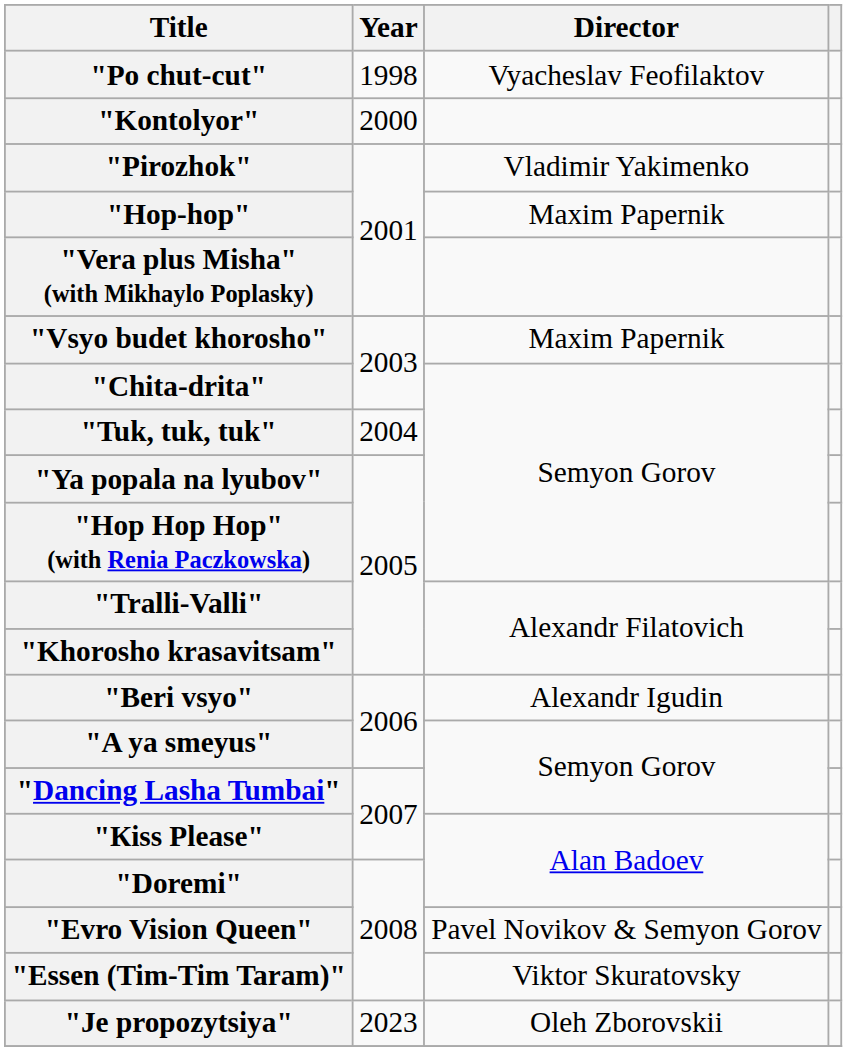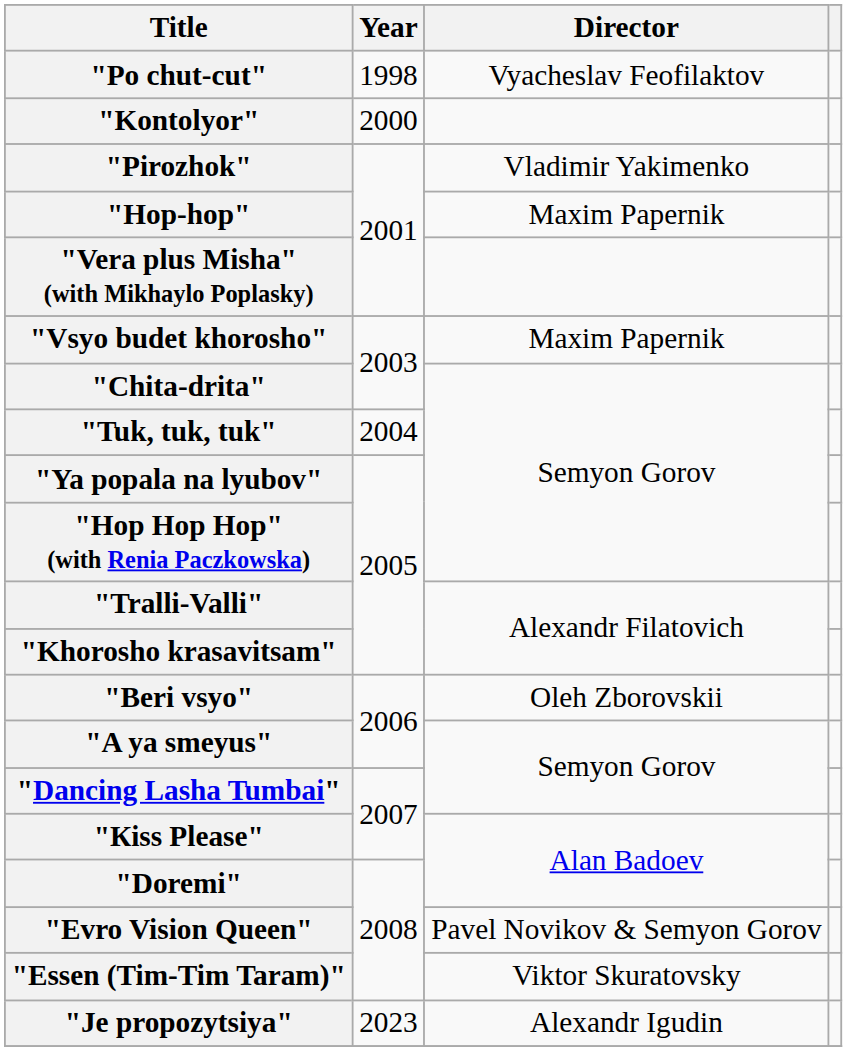 <table class="wikitable plainrowheaders" style="text-align:center;">
 <tr>
 <th>Title</th>
 <th>Year</th>
 <th>Director</th>
 <th></th>
 </tr>
 <tr>
 <th scope="row">"Po chut-cut"</th>
 <td>1998</td>
 <td>Vyacheslav Feofilaktov</td>
 <td></td>
 </tr>
 <tr>
 <th scope="row">"Kontolyor"</th>
 <td>2000</td>
 <td></td>
 <td></td>
 </tr>
 <tr>
 <th scope="row">"Pirozhok"</th>
 <td rowspan=3>2001</td>
 <td>Vladimir Yakimenko</td>
 <td></td>
 </tr>
 <tr>
 <th scope="row">"Hop-hop"</th>
 <td>Maxim Papernik</td>
 <td></td>
 </tr>
 <tr>
 <th scope="row">"Vera plus Misha"<br> <small>(with Mikhaylo Poplasky)</small></th>
 <td></td>
 <td></td>
 </tr>
 <tr>
 <th scope="row">"Vsyo budet khorosho"</th>
 <td rowspan=2>2003</td>
 <td>Maxim Papernik</td>
 <td></td>
 </tr>
 <tr>
 <th scope="row">"Chita-drita"</th>
 <td rowspan=4>Semyon Gorov</td>
 <td></td>
 </tr>
 <tr>
 <th scope="row">"Tuk, tuk, tuk"</th>
 <td>2004</td>
 <td></td>
 </tr>
 <tr>
 <th scope="row">"Ya popala na lyubov"</th>
 <td rowspan=4>2005</td>
 <td></td>
 </tr>
 <tr>
 <th scope="row">"Hop Hop Hop"<br> <small>(with <a href='#'>Renia Paczkowska</a>)</small></th>
 <td></td>
 </tr>
 <tr>
 <th scope="row">"Tralli-Valli"</th>
 <td rowspan=2>Alexandr Filatovich</td>
 <td></td>
 </tr>
 <tr>
 <th scope="row">"Khorosho krasavitsam"</th>
 <td></td>
 </tr>
 <tr>
 <th scope="row">"Beri vsyo"</th>
 <td rowspan=2>2006</td>
-<td>Alexandr Igudin</td>
+<td>Oleh Zborovskii</td>
 <td></td>
 </tr>
 <tr>
 <th scope="row">"A ya smeyus"</th>
 <td rowspan=2>Semyon Gorov</td>
 <td></td>
 </tr>
 <tr>
 <th scope="row">"<a href='#'>Dancing Lasha Tumbai</a>"</th>
 <td rowspan=2>2007</td>
 <td></td>
 </tr>
 <tr>
 <th scope="row">"Кiss Please"</th>
 <td rowspan=2><a href='#'>Alan Badoev</a></td>
 <td></td>
 </tr>
 <tr>
 <th scope="row">"Doremi"</th>
 <td rowspan=3>2008</td>
 <td></td>
 </tr>
 <tr>
 <th scope="row">"Evro Vision Queen"</th>
 <td>Pavel Novikov & Semyon Gorov</td>
 <td></td>
 </tr>
 <tr>
 <th scope="row">"Essen (Tim-Tim Taram)"</th>
 <td>Viktor Skuratovsky</td>
 <td></td>
 </tr>
 <tr>
 <th scope="row">"Je propozytsiya"</th>
 <td>2023</td>
-<td>Oleh Zborovskii</td>
+<td>Alexandr Igudin</td>
 <td></td>
 </tr>
 <tr>
 </tr>
 </table>
